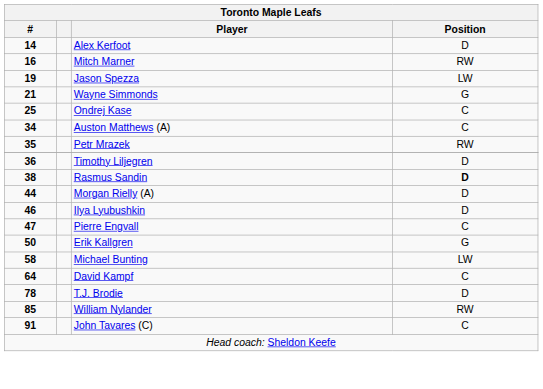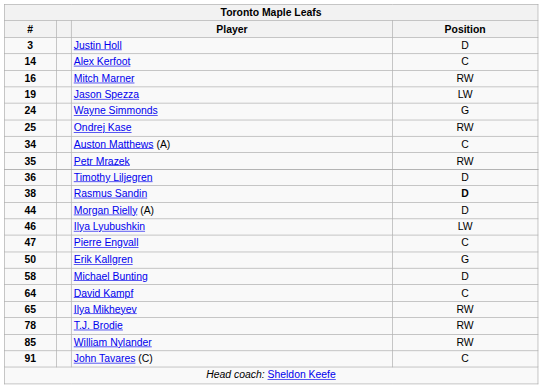 <table class="wikitable" style="width:65%; text-align:center;">
 <tr>
 <th colspan=4>Toronto Maple Leafs</th>
 </tr>
 <tr>
 <th>#</th>
 <th></th>
 <th>Player</th>
 <th>Position</th>
 </tr>
 <tr>
+<td><strong>3</strong></td>
+<td align=center></td>
+<td align=left><a href='#'>Justin Holl</a></td>
+<td>D</td>
+</tr>
+<tr>
 <td><strong>14</strong></td>
 <td align=center></td>
 <td align=left><a href='#'>Alex Kerfoot</a></td>
-<td>D</td>
+<td>C</td>
 </tr>
 <tr>
 <td><strong>16</strong></td>
 <td align=center></td>
 <td align=left><a href='#'>Mitch Marner</a></td>
 <td>RW</td>
 </tr>
 <tr>
 <td><strong>19</strong></td>
 <td align=center></td>
 <td align=left><a href='#'>Jason Spezza</a></td>
 <td>LW</td>
 </tr>
 <tr>
-<td><strong>21</strong></td>
+<td><strong>24</strong></td>
 <td align=center></td>
 <td align=left><a href='#'>Wayne Simmonds</a></td>
 <td>G</td>
 </tr>
 <tr>
 <td><strong>25</strong></td>
 <td align=center></td>
 <td align=left><a href='#'>Ondrej Kase</a></td>
-<td>C</td>
+<td>RW</td>
 </tr>
 <tr>
 <td><strong>34</strong></td>
 <td align=center></td>
 <td align=left><a href='#'>Auston Matthews</a> (A)</td>
 <td>C</td>
 </tr>
 <tr>
 <td><strong>35</strong></td>
 <td align=center></td>
 <td align=left><a href='#'>Petr Mrazek</a></td>
 <td>RW</td>
 </tr>
 <tr>
 </tr>
 <tr>
 <td><strong>36</strong></td>
 <td align=center></td>
 <td align=left><a href='#'>Timothy Liljegren</a></td>
 <td>D</td>
 </tr>
 <tr>
 <td><strong>38</strong></td>
 <td align=center></td>
 <td align=left><a href='#'>Rasmus Sandin</a></td>
 <td><strong>D</strong></td>
 </tr>
 <tr>
 <td><strong>44</strong></td>
 <td align=center></td>
 <td align=left><a href='#'>Morgan Rielly</a> (A)</td>
 <td>D</td>
 </tr>
 <tr>
 <td><strong>46</strong></td>
 <td align=center></td>
 <td align=left><a href='#'>Ilya Lyubushkin</a></td>
-<td>D</td>
+<td>LW</td>
 </tr>
 <tr>
 <td><strong>47</strong></td>
 <td align=center></td>
 <td align=left><a href='#'>Pierre Engvall</a></td>
 <td>C</td>
 </tr>
 <tr>
 <td><strong>50</strong></td>
 <td align=center></td>
 <td align=left><a href='#'>Erik Kallgren</a></td>
 <td>G</td>
 </tr>
 <tr>
 <td><strong>58</strong></td>
 <td align=center></td>
 <td align=left><a href='#'>Michael Bunting</a></td>
-<td>LW</td>
+<td>D</td>
 </tr>
 <tr>
 <td><strong>64</strong></td>
 <td align=center></td>
 <td align=left><a href='#'>David Kampf</a></td>
 <td>C</td>
 </tr>
 <tr>
+<td><strong>65</strong></td>
+<td align=center></td>
+<td align=left><a href='#'>Ilya Mikheyev</a></td>
+<td>RW</td>
+</tr>
+<tr>
 <td><strong>78</strong></td>
 <td align=center></td>
 <td align=left><a href='#'>T.J. Brodie</a></td>
-<td>D</td>
+<td>RW</td>
 </tr>
 <tr>
 <td><strong>85</strong></td>
 <td align=center></td>
 <td align=left><a href='#'>William Nylander</a></td>
 <td>RW</td>
 </tr>
 <tr>
 <td><strong>91</strong></td>
 <td align=center></td>
 <td align=left><a href='#'>John Tavares</a> (C)</td>
 <td>C</td>
 </tr>
 <tr>
 <td colspan=4><em>Head coach:</em>  <a href='#'>Sheldon Keefe</a></td>
 </tr>
 </table>
